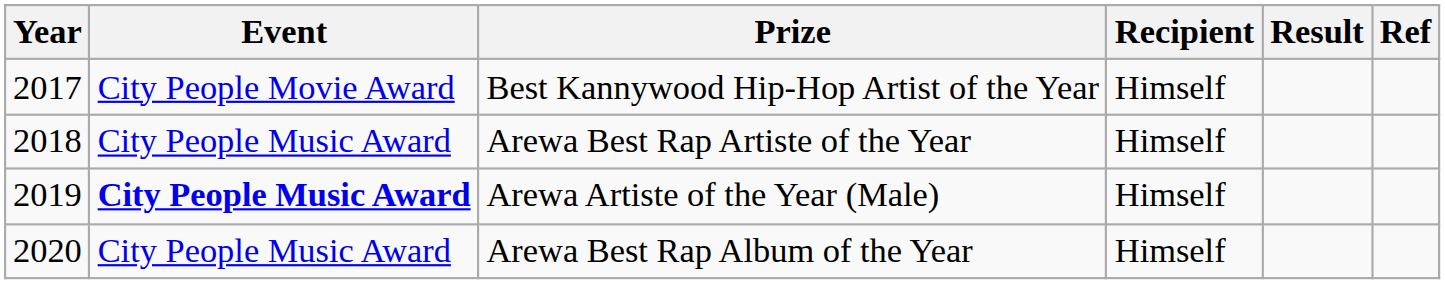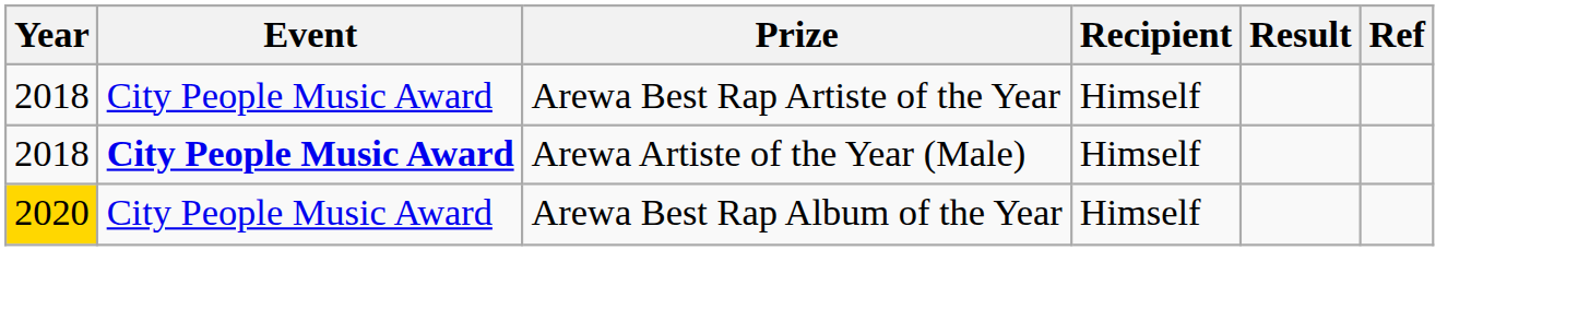 <table class="wikitable sortable mw-collapsible">
 <tr>
 <th>Year</th>
 <th>Event</th>
 <th>Prize</th>
 <th>Recipient</th>
 <th>Result</th>
 <th>Ref</th>
 </tr>
 <tr>
-<td>2017</td>
-<td><a href='#'>City People Movie Award</a></td>
-<td>Best Kannywood Hip-Hop Artist of the Year</td>
-<td>Himself</td>
-<td></td>
-<td></td>
-</tr>
-<tr>
 <td>2018</td>
 <td><a href='#'>City People Music Award</a></td>
 <td>Arewa Best Rap Artiste of the Year</td>
 <td>Himself</td>
 <td></td>
 <td></td>
 </tr>
 <tr>
-<td>2019</td>
+<td>2018</td>
 <td><strong><a href='#'>City People Music Award</a></strong></td>
 <td>Arewa Artiste of the Year (Male)</td>
 <td>Himself</td>
 <td></td>
 <td></td>
 </tr>
 <tr>
-<td>2020</td>
+<td style="background: gold;">2020</td>
 <td><a href='#'>City People Music Award</a></td>
 <td>Arewa Best Rap Album of the Year</td>
 <td>Himself</td>
 <td></td>
 <td></td>
 </tr>
 </table>
